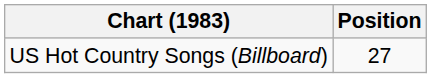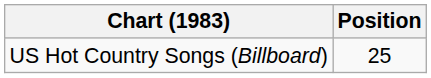 <table class="wikitable">
 <tr>
 <th>Chart (1983)</th>
 <th>Position</th>
 </tr>
 <tr>
 <td>US Hot Country Songs (<em>Billboard</em>)</td>
-<td align="center">27</td>
+<td align="center">25</td>
 </tr>
 </table>
